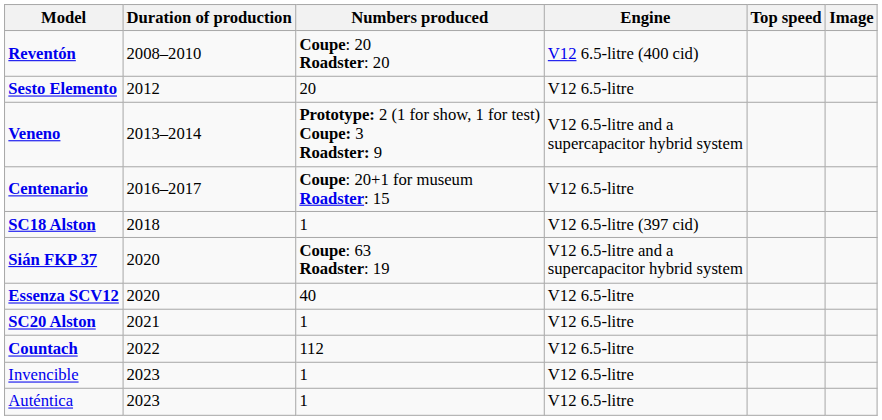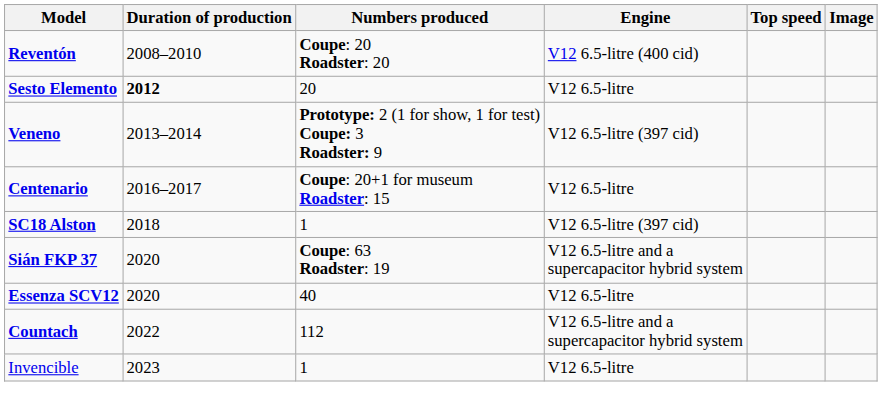 <table class="wikitable sortable">
 <tr>
 <th>Model</th>
 <th>Duration of production</th>
 <th class="unsortable">Numbers produced</th>
 <th>Engine</th>
 <th>Top speed</th>
 <th class="unsortable">Image</th>
 </tr>
 <tr>
 <td><strong><a href='#'>Reventón</a></strong></td>
 <td>2008–2010</td>
 <td><strong>Coupe</strong>: 20<br><strong>Roadster</strong>: 20</td>
 <td><a href='#'>V12</a> 6.5-litre (400 cid)</td>
 <td></td>
 <td></td>
 </tr>
 <tr>
 <td><strong><a href='#'>Sesto Elemento</a></strong></td>
-<td>2012</td>
+<td><strong>2012</strong></td>
 <td>20</td>
 <td>V12 6.5-litre</td>
 <td></td>
 <td></td>
 </tr>
 <tr>
 <td><strong><a href='#'>Veneno</a></strong></td>
 <td>2013–2014</td>
 <td><strong>Prototype:</strong> 2 (1 for show, 1 for test)<br><strong>Coupe:</strong> 3<br><strong>Roadster:</strong> 9</td>
-<td>V12 6.5-litre and a<br>supercapacitor hybrid system</td>
+<td>V12 6.5-litre (397 cid)<br></td>
 <td></td>
 <td></td>
 </tr>
 <tr>
 <td><strong><a href='#'>Centenario</a></strong></td>
 <td>2016–2017</td>
 <td><strong>Coupe</strong>: 20+1 for museum<br><strong><a href='#'>Roadster</a></strong>: 15<br></td>
 <td>V12 6.5-litre</td>
 <td></td>
 <td></td>
 </tr>
 <tr>
 <td><strong><a href='#'>SC18 Alston</a></strong></td>
 <td>2018</td>
 <td>1</td>
 <td>V12 6.5-litre (397 cid)<br></td>
 <td></td>
 <td></td>
 </tr>
 <tr>
 <td><strong><a href='#'>Sián FKP 37</a></strong></td>
 <td>2020</td>
 <td><strong>Coupe</strong>: 63<br><strong>Roadster</strong>: 19<br></td>
 <td>V12 6.5-litre and a<br>supercapacitor hybrid system</td>
 <td></td>
 <td></td>
 </tr>
 <tr>
 <td><strong><a href='#'>Essenza SCV12</a></strong></td>
 <td>2020</td>
 <td>40</td>
 <td>V12 6.5-litre</td>
 <td></td>
 <td></td>
 </tr>
 <tr>
-<td><strong><a href='#'>SC20 Alston</a></strong></td>
-<td>2021</td>
-<td>1</td>
-<td>V12 6.5-litre</td>
-<td></td>
-<td></td>
-</tr>
-<tr>
 <td><strong><a href='#'>Countach</a></strong></td>
 <td>2022</td>
 <td>112</td>
-<td>V12 6.5-litre</td>
+<td>V12 6.5-litre and a<br>supercapacitor hybrid system</td>
 <td></td>
 <td></td>
 </tr>
 <tr>
 <td><a href='#'>Invencible</a></td>
 <td>2023</td>
 <td>1</td>
 <td>V12 6.5-litre</td>
 <td></td>
 <td></td>
 </tr>
-<tr>
-<td><a href='#'>Auténtica</a></td>
-<td>2023</td>
-<td>1</td>
-<td>V12 6.5-litre</td>
-<td></td>
-<td></td>
-</tr>
 </table>
